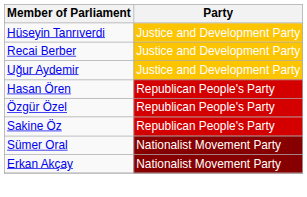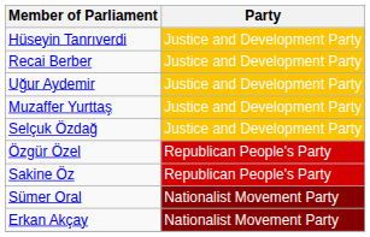 <table class="wikitable">
 <tr>
 <th>Member of Parliament</th>
 <th>Party</th>
 </tr>
 <tr>
 <td><a href='#'>Hüseyin Tanrıverdi</a></td>
 <td style="background:#FDC400; color:white">Justice and Development Party</td>
 </tr>
 <tr>
 <td><a href='#'>Recai Berber</a></td>
 <td style="background:#FDC400; color:white">Justice and Development Party</td>
 </tr>
 <tr>
 <td><a href='#'>Uğur Aydemir</a></td>
 <td style="background:#FDC400; color:white">Justice and Development Party</td>
 </tr>
 <tr>
-<td><a href='#'>Hasan Ören</a></td>
-<td style="background:#D40000; color:white">Republican People's Party</td>
+<td><a href='#'>Muzaffer Yurttaş</a></td>
+<td style="background:#FDC400; color:white">Justice and Development Party</td>
+</tr>
+<tr>
+<td><a href='#'>Selçuk Özdağ</a></td>
+<td style="background:#FDC400; color:white">Justice and Development Party</td>
 </tr>
 <tr>
 <td><a href='#'>Özgür Özel</a></td>
 <td style="background:#D40000; color:white">Republican People's Party</td>
 </tr>
 <tr>
 <td><a href='#'>Sakine Öz</a></td>
 <td style="background:#D40000; color:white">Republican People's Party</td>
 </tr>
 <tr>
 <td><a href='#'>Sümer Oral</a></td>
 <td style="background:#870000; color:white">Nationalist Movement Party</td>
 </tr>
 <tr>
 <td><a href='#'>Erkan Akçay</a></td>
 <td style="background:#870000; color:white">Nationalist Movement Party</td>
 </tr>
 <tr>
 </tr>
 </table>
